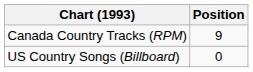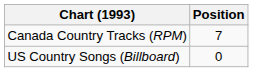 <table class="wikitable sortable">
 <tr>
 <th>Chart (1993)</th>
 <th>Position</th>
 </tr>
 <tr>
 <td>Canada Country Tracks (<em>RPM</em>)</td>
-<td align="center">9</td>
+<td align="center">7</td>
 </tr>
 <tr>
 <td>US Country Songs (<em>Billboard</em>)</td>
 <td align="center">0</td>
 </tr>
 </table>
